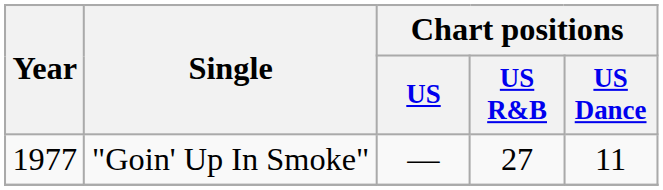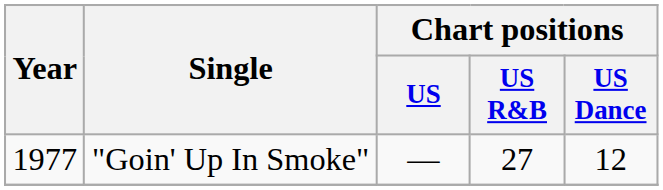 <table class="wikitable" style="text-align:center;">
 <tr>
 <th rowspan="2">Year</th>
 <th rowspan="2">Single</th>
 <th colspan="3">Chart positions</th>
 </tr>
 <tr style="font-size:smaller;">
 <th width="40"><a href='#'>US</a></th>
 <th width="40"><a href='#'>US<br>R&B</a></th>
 <th width="40"><a href='#'>US<br>Dance</a></th>
 </tr>
 <tr>
 <td rowspan="1">1977</td>
 <td align="left">"Goin' Up In Smoke"</td>
 <td>—</td>
 <td>27</td>
-<td>11</td>
+<td>12</td>
 </tr>
 <tr>
 </tr>
 </table>
